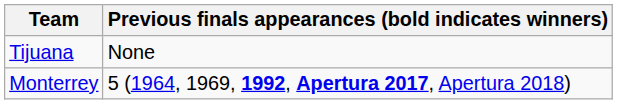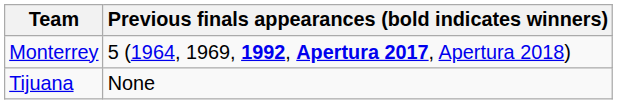 <table class="wikitable">
 <tr>
 <th>Team</th>
 <th>Previous finals appearances (bold indicates winners)</th>
 </tr>
 <tr>
+<td><a href='#'>Monterrey</a></td>
+<td>5 (<a href='#'>1964</a>, 1969, <strong><a href='#'>1992</a></strong>, <strong><a href='#'>Apertura 2017</a></strong>, <a href='#'>Apertura 2018</a>)</td>
+</tr>
+<tr>
 <td><a href='#'>Tijuana</a></td>
 <td>None</td>
 </tr>
-<tr>
-<td><a href='#'>Monterrey</a></td>
-<td>5 (<a href='#'>1964</a>, 1969, <strong><a href='#'>1992</a></strong>, <strong><a href='#'>Apertura 2017</a></strong>, <a href='#'>Apertura 2018</a>)</td>
-</tr>
 </table>
